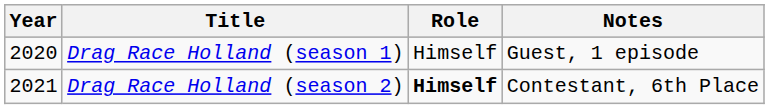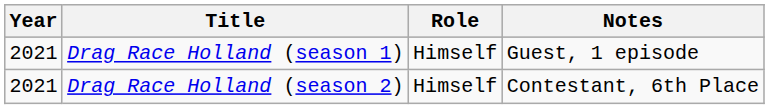 <table class="wikitable sortable">
 <tr>
 <th>Year</th>
 <th>Title</th>
 <th>Role</th>
 <th class="unsortable">Notes</th>
 </tr>
 <tr>
-<td>2020</td>
+<td>2021</td>
 <td><em><a href='#'>Drag Race Holland</a></em> (<a href='#'>season 1</a>)</td>
 <td>Himself</td>
 <td>Guest, 1 episode</td>
 </tr>
 <tr>
 <td>2021</td>
 <td><em><a href='#'>Drag Race Holland</a></em> (<a href='#'>season 2</a>)</td>
-<td><strong>Himself</strong></td>
+<td>Himself</td>
 <td>Contestant, 6th Place</td>
 </tr>
 </table>
